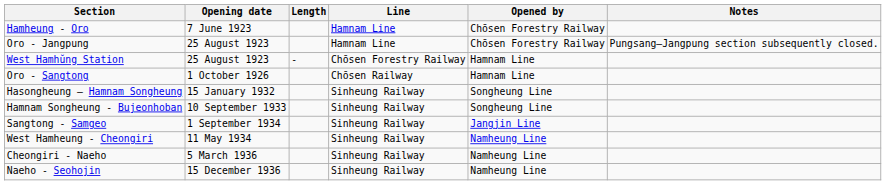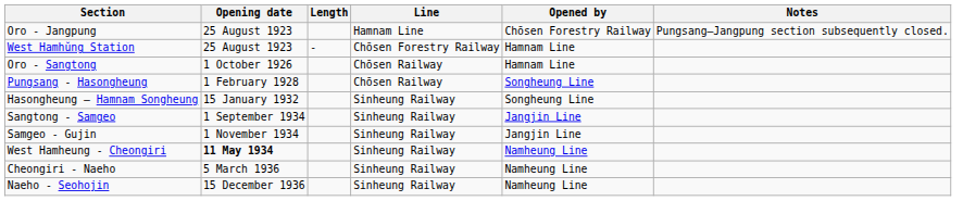 <table class="wikitable" style="font-size:87%;">
 <tr>
 <th>Section</th>
 <th>Opening date</th>
 <th>Length</th>
 <th>Line</th>
 <th>Opened by</th>
 <th>Notes</th>
-</tr>
-<tr>
-<td><a href='#'>Hamheung</a> - <a href='#'>Oro</a></td>
-<td>7 June 1923</td>
-<td></td>
-<td><a href='#'>Hamnam Line</a></td>
-<td>Chōsen Forestry Railway</td>
-<td></td>
 </tr>
 <tr>
 <td>Oro - Jangpung</td>
 <td>25 August 1923</td>
 <td></td>
 <td>Hamnam Line</td>
 <td>Chōsen Forestry Railway</td>
 <td>Pungsang—Jangpung section subsequently closed.</td>
 </tr>
 <tr>
 <td><a href='#'>West Hamhŭng Station</a></td>
 <td>25 August 1923</td>
 <td>-</td>
 <td>Chōsen Forestry Railway</td>
 <td>Hamnam Line</td>
 <td></td>
 </tr>
 <tr>
 <td>Oro - <a href='#'>Sangtong</a></td>
 <td>1 October 1926</td>
 <td></td>
 <td>Chōsen Railway</td>
 <td>Hamnam Line</td>
 <td></td>
 </tr>
 <tr>
-<td>Hasongheung – <a href='#'>Hamnam Songheung</a></td>
-<td>15 January 1932</td>
+<td><a href='#'>Pungsang</a> - <a href='#'>Hasongheung</a></td>
+<td>1 February 1928</td>
 <td></td>
-<td>Sinheung Railway</td>
-<td>Songheung Line</td>
+<td>Chōsen Railway</td>
+<td><a href='#'>Songheung Line</a></td>
 <td></td>
 </tr>
 <tr>
-<td>Hamnam Songheung - <a href='#'>Bujeonhoban</a></td>
-<td>10 September 1933</td>
+<td>Hasongheung – <a href='#'>Hamnam Songheung</a></td>
+<td>15 January 1932</td>
 <td></td>
 <td>Sinheung Railway</td>
 <td>Songheung Line</td>
 <td></td>
 </tr>
 <tr>
 <td>Sangtong - <a href='#'>Samgeo</a></td>
 <td>1 September 1934</td>
 <td></td>
 <td>Sinheung Railway</td>
 <td><a href='#'>Jangjin Line</a></td>
 <td></td>
 </tr>
 <tr>
+<td>Samgeo - Gujin</td>
+<td>1 November 1934</td>
+<td></td>
+<td>Sinheung Railway</td>
+<td>Jangjin Line</td>
+<td></td>
+</tr>
+<tr>
 <td>West Hamheung - <a href='#'>Cheongiri</a></td>
-<td>11 May 1934</td>
+<td><strong>11 May 1934</strong></td>
 <td></td>
 <td>Sinheung Railway</td>
 <td><a href='#'>Namheung Line</a></td>
 <td></td>
 </tr>
 <tr>
 <td>Cheongiri - Naeho</td>
 <td>5 March 1936</td>
 <td></td>
 <td>Sinheung Railway</td>
 <td>Namheung Line</td>
 <td></td>
 </tr>
 <tr>
 <td>Naeho - <a href='#'>Seohojin</a></td>
 <td>15 December 1936</td>
 <td></td>
 <td>Sinheung Railway</td>
 <td>Namheung Line</td>
 <td></td>
 </tr>
 </table>
